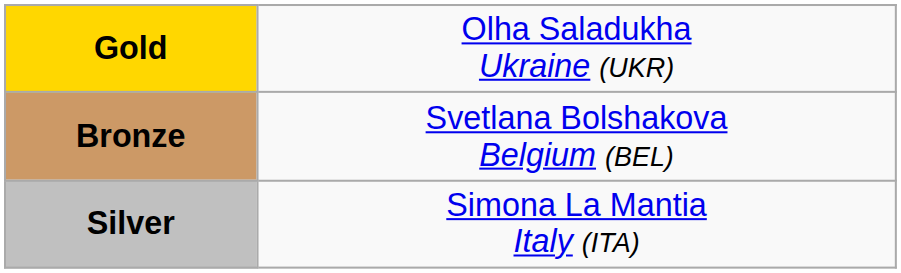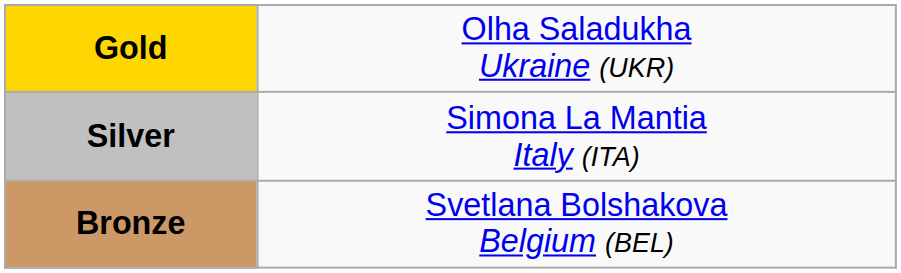 <table class="wikitable" style=" text-align:center; " width="35%">
 <tr>
 <td bgcolor="gold"><strong>Gold</strong></td>
 <td> <a href='#'>Olha Saladukha</a><br><em><a href='#'>Ukraine</a> <small>(UKR)</small></em></td>
 </tr>
 <tr>
+<td bgcolor="silver"><strong>Silver</strong></td>
+<td> <a href='#'>Simona La Mantia</a><br><em><a href='#'>Italy</a> <small>(ITA)</small></em></td>
+</tr>
+<tr>
 <td bgcolor="CC9966"><strong>Bronze</strong></td>
 <td> <a href='#'>Svetlana Bolshakova</a><br><em><a href='#'>Belgium</a> <small>(BEL)</small></em></td>
 </tr>
-<tr>
-<td bgcolor="silver"><strong>Silver</strong></td>
-<td> <a href='#'>Simona La Mantia</a><br><em><a href='#'>Italy</a> <small>(ITA)</small></em></td>
-</tr>
 </table>
